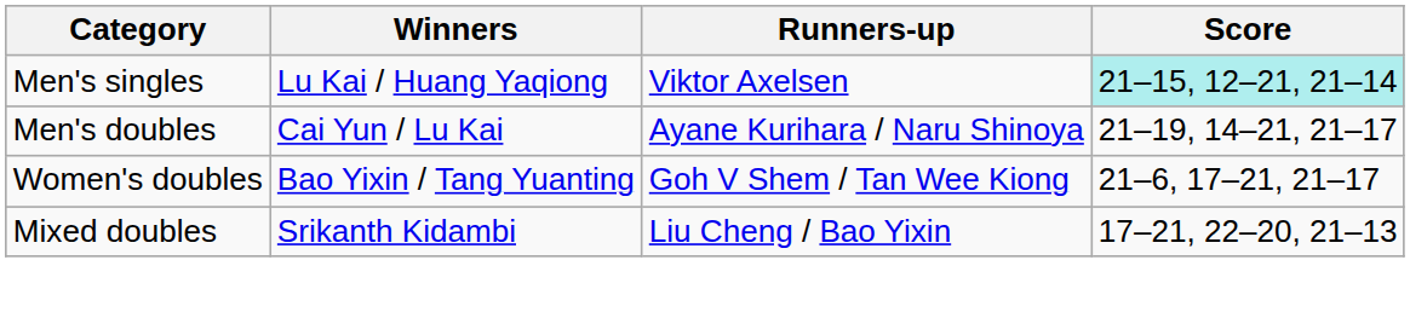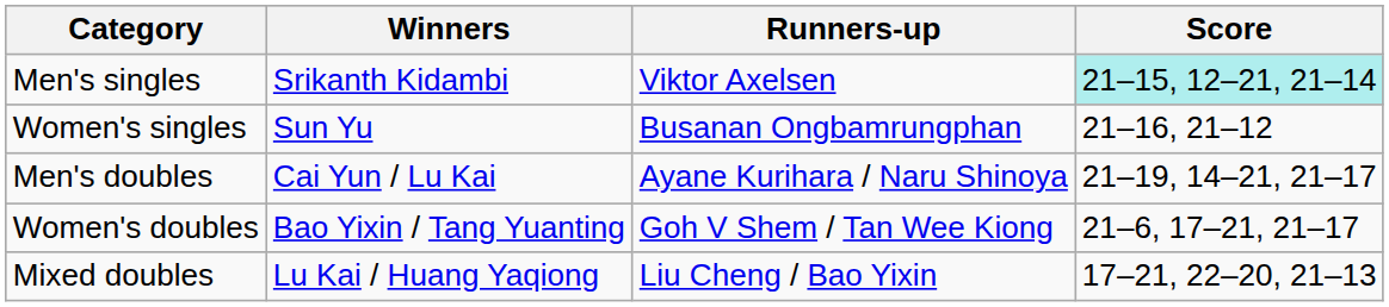 <table class=wikitable style="white-space:nowrap;">
 <tr>
 <th>Category</th>
 <th>Winners</th>
 <th>Runners-up</th>
 <th>Score</th>
 </tr>
 <tr>
 <td>Men's singles</td>
-<td> <a href='#'>Lu Kai</a> / <a href='#'>Huang Yaqiong</a></td>
+<td> <a href='#'>Srikanth Kidambi</a></td>
 <td> <a href='#'>Viktor Axelsen</a></td>
 <td style="background: paleturquoise;">21–15, 12–21, 21–14</td>
+</tr>
+<tr>
+<td>Women's singles</td>
+<td> <a href='#'>Sun Yu</a></td>
+<td> <a href='#'>Busanan Ongbamrungphan</a></td>
+<td>21–16, 21–12</td>
 </tr>
 <tr>
 <td>Men's doubles</td>
 <td> <a href='#'>Cai Yun</a> / <a href='#'>Lu Kai</a></td>
 <td> <a href='#'>Ayane Kurihara</a> / <a href='#'>Naru Shinoya</a></td>
 <td>21–19, 14–21, 21–17</td>
 </tr>
 <tr>
 <td>Women's doubles</td>
 <td> <a href='#'>Bao Yixin</a> / <a href='#'>Tang Yuanting</a></td>
 <td> <a href='#'>Goh V Shem</a> / <a href='#'>Tan Wee Kiong</a></td>
 <td>21–6, 17–21, 21–17</td>
 </tr>
 <tr>
 <td>Mixed doubles</td>
-<td> <a href='#'>Srikanth Kidambi</a></td>
+<td> <a href='#'>Lu Kai</a> / <a href='#'>Huang Yaqiong</a></td>
 <td> <a href='#'>Liu Cheng</a> / <a href='#'>Bao Yixin</a></td>
 <td>17–21, 22–20, 21–13</td>
 </tr>
 </table>
